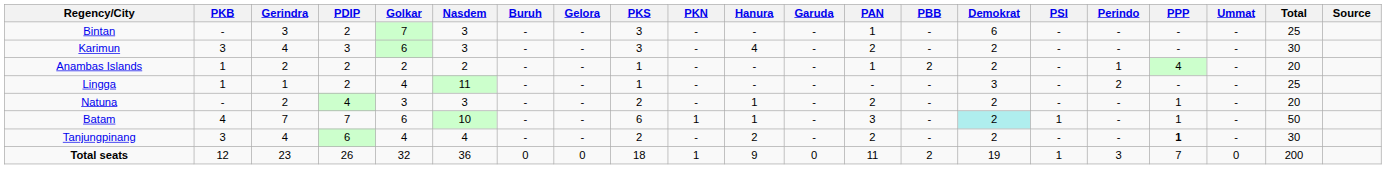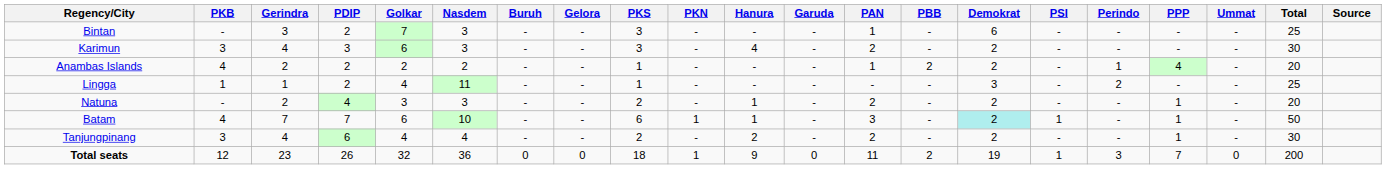 <table class="wikitable sortable" style="text-align:center">
 <tr>
 <th scope=col width=10%>Regency/City</th>
 <th scope=col width=3%><a href='#'>PKB</a></th>
 <th scope=col width=3%><a href='#'>Gerindra</a></th>
 <th scope=col width=3%><a href='#'>PDIP</a></th>
 <th scope=col width=3%><a href='#'>Golkar</a></th>
 <th scope=col width=3%><a href='#'>Nasdem</a></th>
 <th scope=col width=3%><a href='#'>Buruh</a></th>
 <th scope=col width=3%><a href='#'>Gelora</a></th>
 <th scope=col width=3%><a href='#'>PKS</a></th>
 <th scope=col width=3%><a href='#'>PKN</a></th>
 <th scope=col width=3%><a href='#'>Hanura</a></th>
 <th scope=col width=3%><a href='#'>Garuda</a></th>
 <th scope=col width=3%><a href='#'>PAN</a></th>
 <th scope=col width=3%><a href='#'>PBB</a></th>
 <th scope=col width=3%><a href='#'>Demokrat</a></th>
 <th scope=col width=3%><a href='#'>PSI</a></th>
 <th scope=col width=3%><a href='#'>Perindo</a></th>
 <th scope=col width=3%><a href='#'>PPP</a></th>
 <th scope=col width=3%><a href='#'>Ummat</a></th>
 <th scope=col width=3%>Total</th>
 <th scope=col width=3%>Source</th>
 </tr>
 <tr>
 <td><a href='#'>Bintan</a></td>
 <td>-</td>
 <td>3</td>
 <td>2</td>
 <td style="background:#cfc;">7</td>
 <td>3</td>
 <td>-</td>
 <td>-</td>
 <td>3</td>
 <td>-</td>
 <td>-</td>
 <td>-</td>
 <td>1</td>
 <td>-</td>
 <td>6</td>
 <td>-</td>
 <td>-</td>
 <td>-</td>
 <td>-</td>
 <td>25</td>
 <td></td>
 </tr>
 <tr>
 <td><a href='#'>Karimun</a></td>
 <td>3</td>
 <td>4</td>
 <td>3</td>
 <td style="background:#cfc;">6</td>
 <td>3</td>
 <td>-</td>
 <td>-</td>
 <td>3</td>
 <td>-</td>
 <td>4</td>
 <td>-</td>
 <td>2</td>
 <td>-</td>
 <td>2</td>
 <td>-</td>
 <td>-</td>
 <td>-</td>
 <td>-</td>
 <td>30</td>
 <td></td>
 </tr>
 <tr>
 <td><a href='#'>Anambas Islands</a></td>
-<td>1</td>
+<td>4</td>
 <td>2</td>
 <td>2</td>
 <td>2</td>
 <td>2</td>
 <td>-</td>
 <td>-</td>
 <td>1</td>
 <td>-</td>
 <td>-</td>
 <td>-</td>
 <td>1</td>
 <td>2</td>
 <td>2</td>
 <td>-</td>
 <td>1</td>
 <td style="background:#cfc;">4</td>
 <td>-</td>
 <td>20</td>
 <td></td>
 </tr>
 <tr>
 <td><a href='#'>Lingga</a></td>
 <td>1</td>
 <td>1</td>
 <td>2</td>
 <td>4</td>
 <td style="background:#cfc;">11</td>
 <td>-</td>
 <td>-</td>
 <td>1</td>
 <td>-</td>
 <td>-</td>
 <td>-</td>
 <td>-</td>
 <td>-</td>
 <td>3</td>
 <td>-</td>
 <td>2</td>
 <td>-</td>
 <td>-</td>
 <td>25</td>
 <td></td>
 </tr>
 <tr>
 <td><a href='#'>Natuna</a></td>
 <td>-</td>
 <td>2</td>
 <td style="background:#cfc;">4</td>
 <td>3</td>
 <td>3</td>
 <td>-</td>
 <td>-</td>
 <td>2</td>
 <td>-</td>
 <td>1</td>
 <td>-</td>
 <td>2</td>
 <td>-</td>
 <td>2</td>
 <td>-</td>
 <td>-</td>
 <td>1</td>
 <td>-</td>
 <td>20</td>
 <td></td>
 </tr>
 <tr>
 <td><a href='#'>Batam</a></td>
 <td>4</td>
 <td>7</td>
 <td>7</td>
 <td>6</td>
 <td style="background:#cfc;">10</td>
 <td>-</td>
 <td>-</td>
 <td>6</td>
 <td>1</td>
 <td>1</td>
 <td>-</td>
 <td>3</td>
 <td>-</td>
 <td style="background: paleturquoise;">2</td>
 <td>1</td>
 <td>-</td>
 <td>1</td>
 <td>-</td>
 <td>50</td>
 <td></td>
 </tr>
 <tr>
 <td><a href='#'>Tanjungpinang</a></td>
 <td>3</td>
 <td>4</td>
 <td style="background:#cfc;">6</td>
 <td>4</td>
 <td>4</td>
 <td>-</td>
 <td>-</td>
 <td>2</td>
 <td>-</td>
 <td>2</td>
 <td>-</td>
 <td>2</td>
 <td>-</td>
 <td>2</td>
 <td>-</td>
 <td>-</td>
-<td><strong>1</strong></td>
+<td>1</td>
 <td>-</td>
 <td>30</td>
 <td></td>
 </tr>
 <tr>
 <td><strong>Total seats</strong></td>
 <td>12</td>
 <td>23</td>
 <td>26</td>
 <td>32</td>
 <td>36</td>
 <td>0</td>
 <td>0</td>
 <td>18</td>
 <td>1</td>
 <td>9</td>
 <td>0</td>
 <td>11</td>
 <td>2</td>
 <td>19</td>
 <td>1</td>
 <td>3</td>
 <td>7</td>
 <td>0</td>
 <td>200</td>
 </tr>
 </table>
